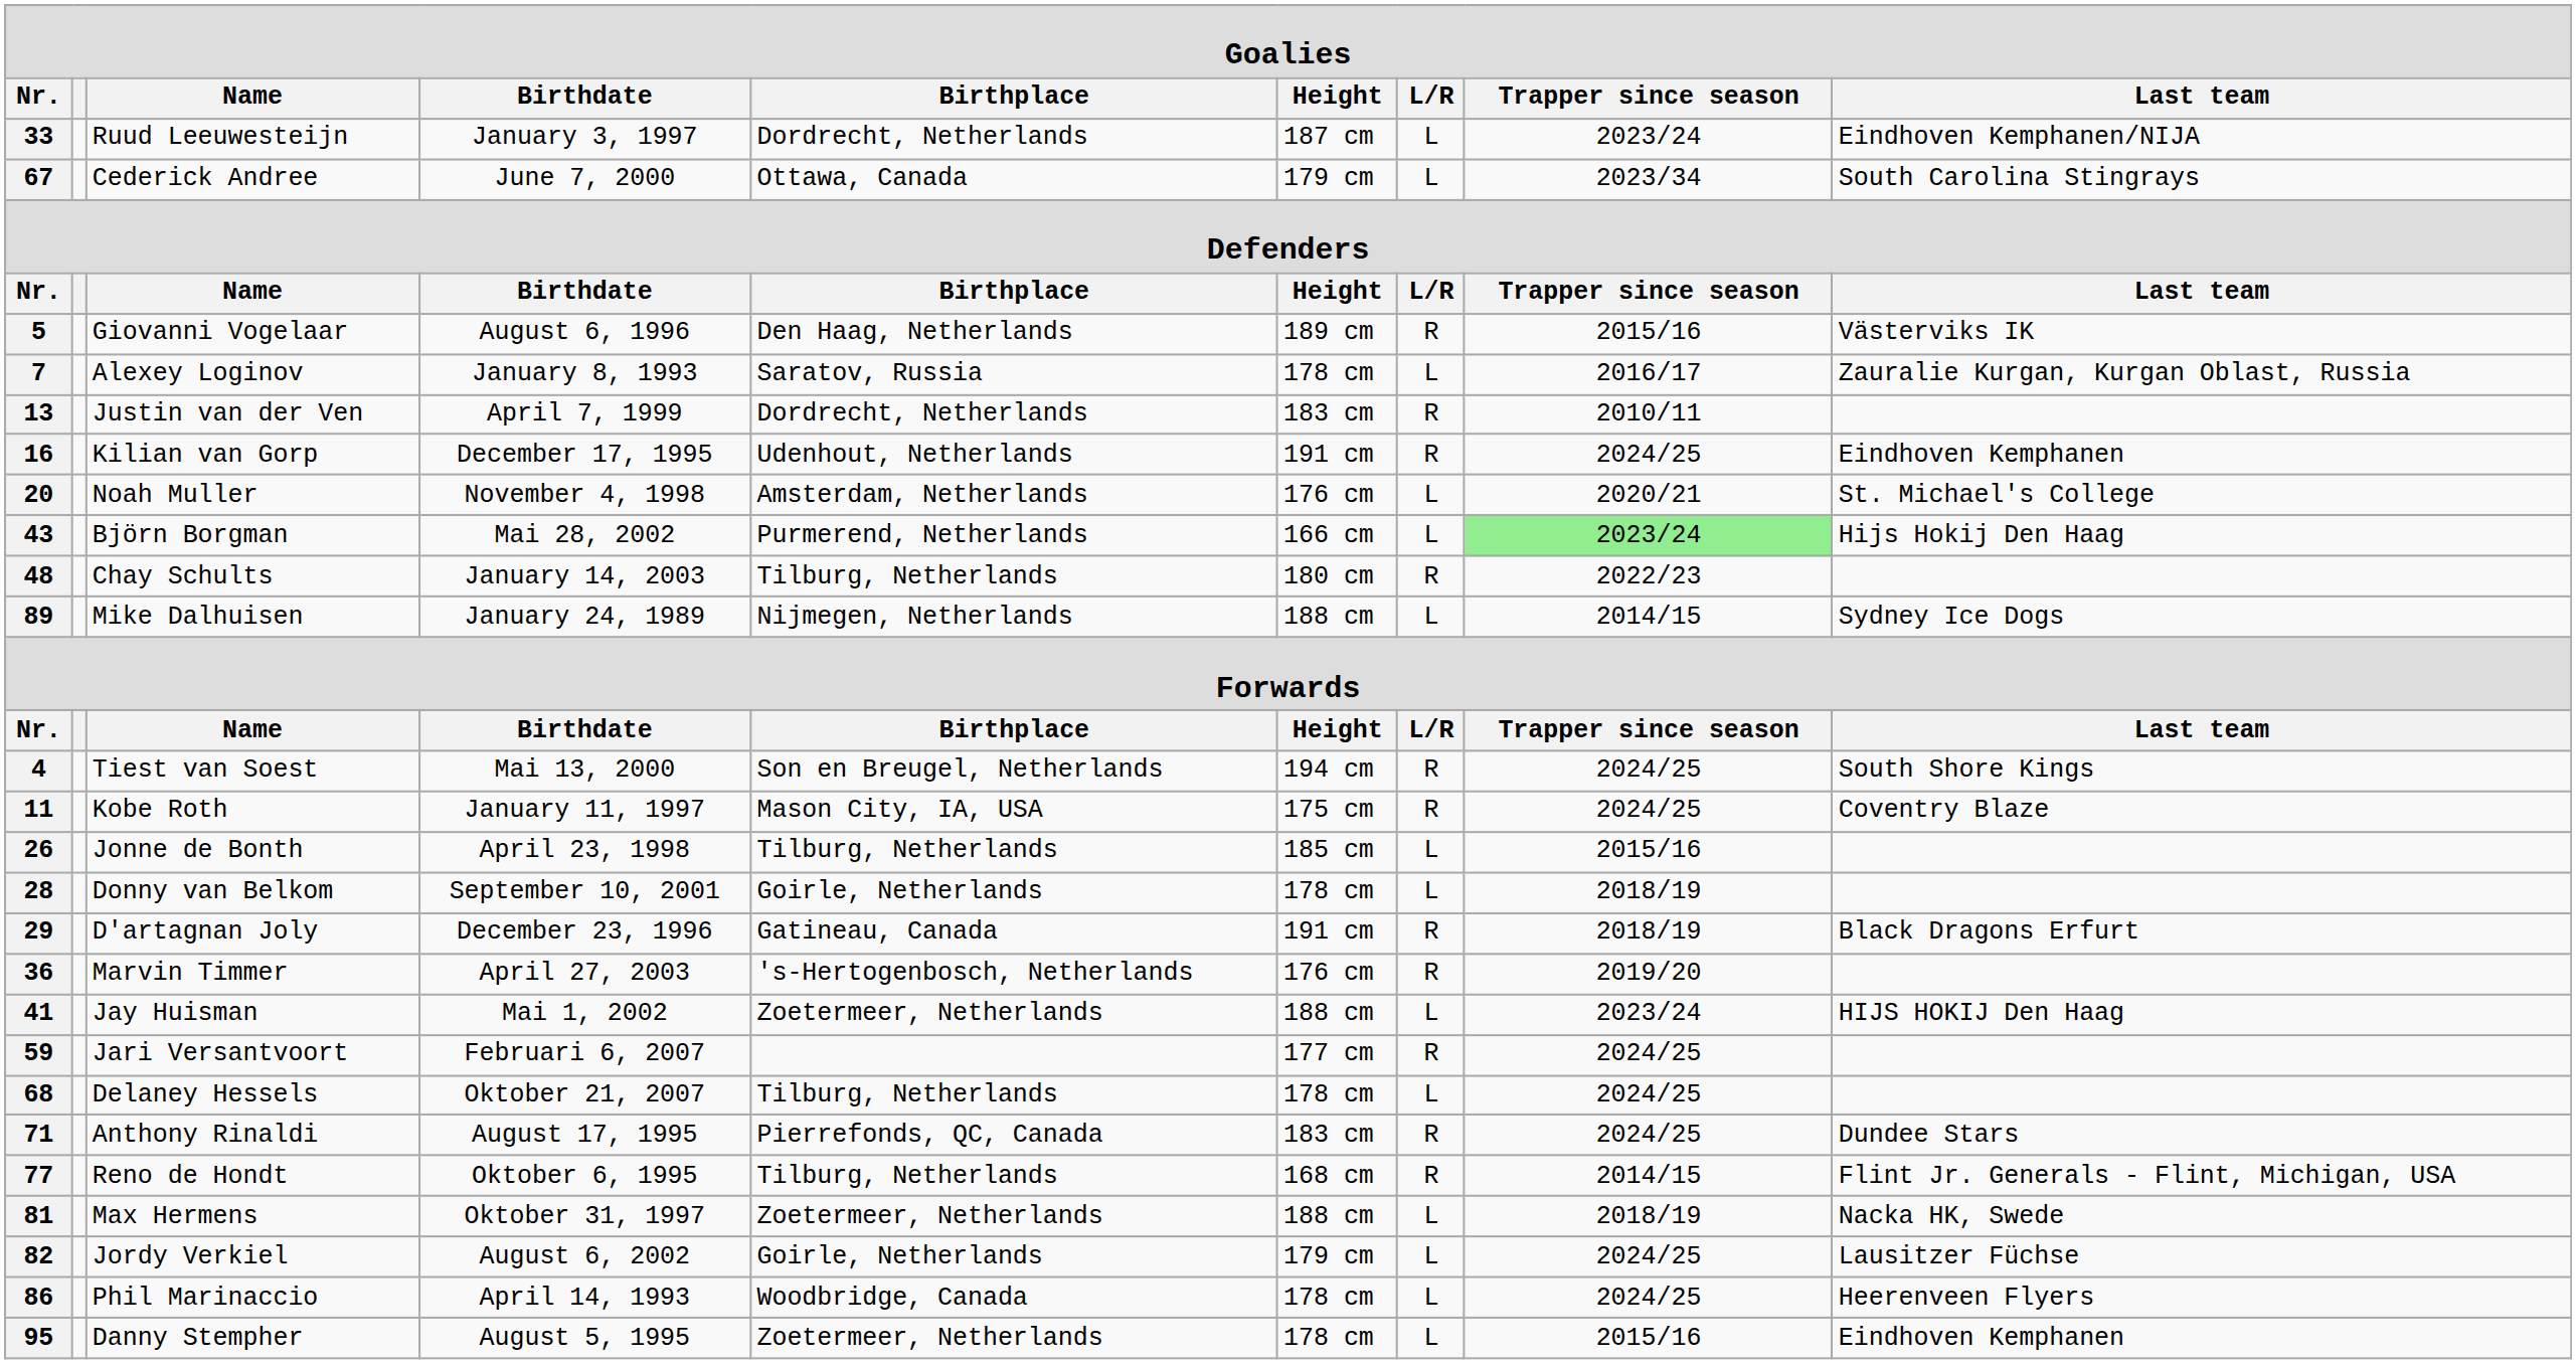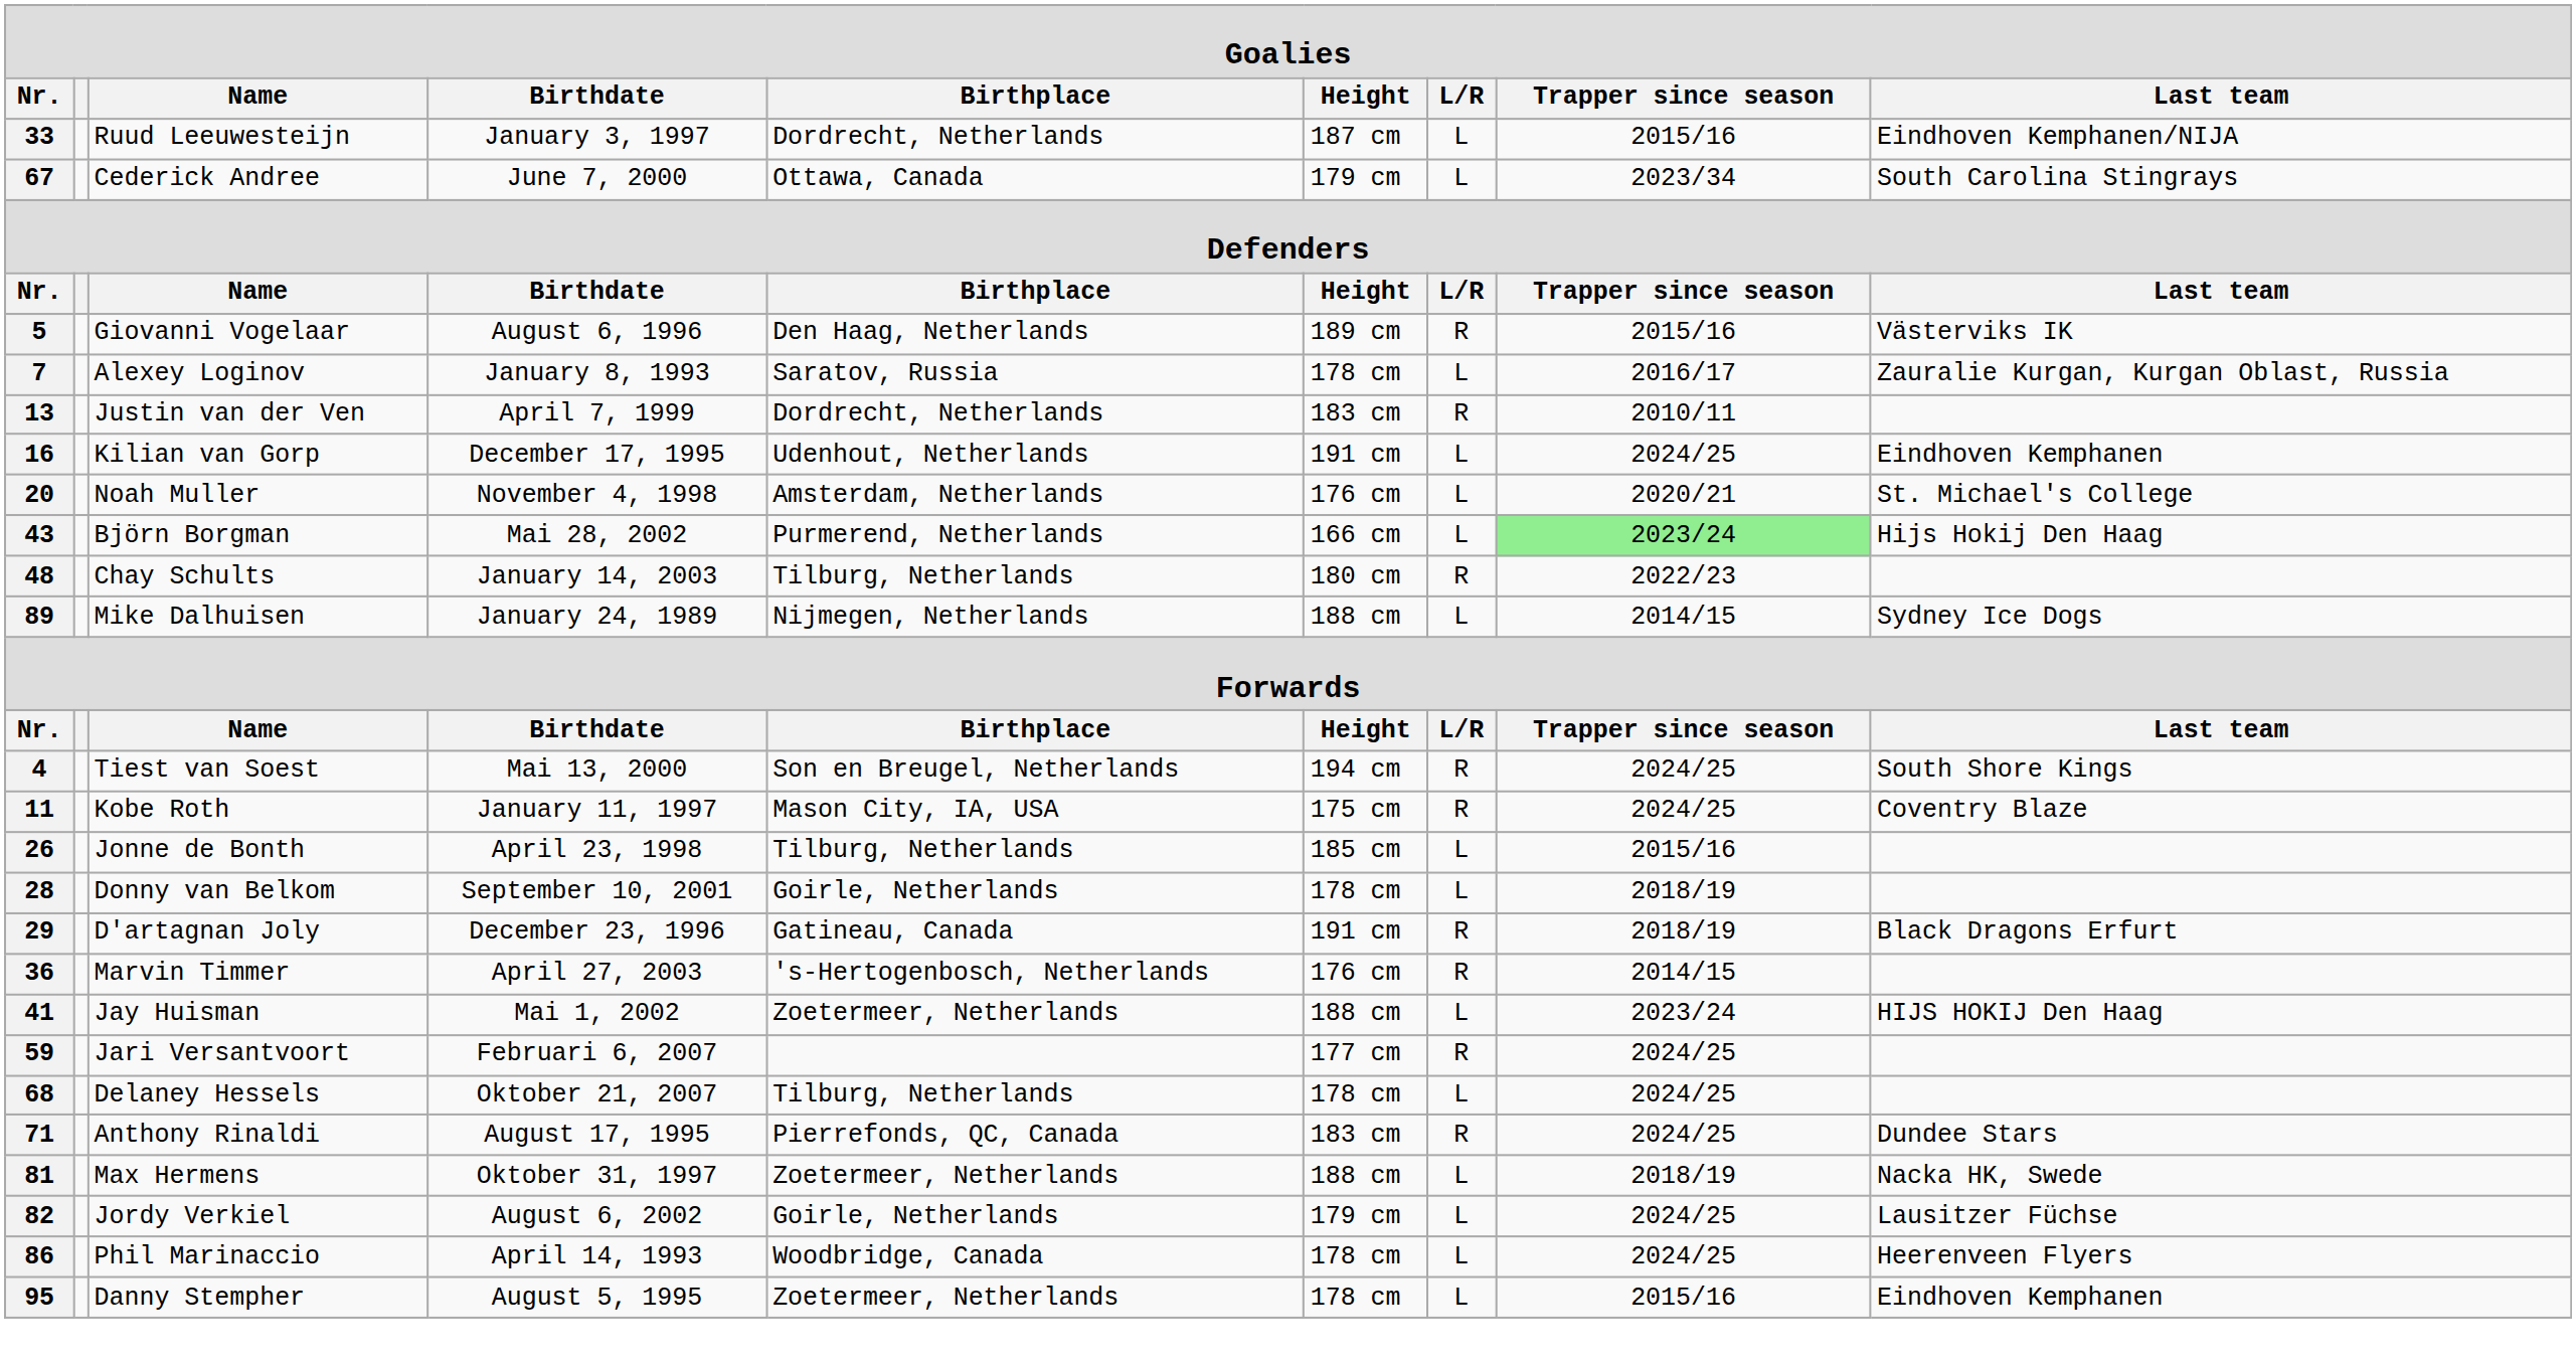 <table class="wikitable" style="width: 100%; font-size: 95%">
 <tr>
 <th colspan="9" style="background-color:#dddddd"><br><big>Goalies</big></th>
 </tr>
 <tr bgcolor="#e8e8e8">
 <th width="">Nr.</th>
 <th width=""></th>
 <th width="">Name</th>
 <th width="">Birthdate</th>
 <th width="">Birthplace</th>
 <th width="">Height</th>
 <th width ="">L/R</th>
 <th width="">Trapper since season</th>
 <th width="">Last team</th>
 </tr>
 <tr>
 <th>33</th>
 <td align="center"></td>
 <td>Ruud Leeuwesteijn</td>
 <td align="center">January 3, 1997</td>
 <td>Dordrecht, Netherlands</td>
 <td>187 cm</td>
 <td align="center">L</td>
-<td align="center">2023/24</td>
+<td align="center">2015/16</td>
 <td>Eindhoven Kemphanen/NIJA</td>
 </tr>
 <tr>
 <th>67</th>
 <td align="center"></td>
 <td>Cederick Andree</td>
 <td align="center">June 7, 2000</td>
 <td>Ottawa, Canada</td>
 <td>179 cm</td>
 <td align="center">L</td>
 <td align="center">2023/34</td>
 <td>South Carolina Stingrays</td>
 </tr>
 <tr>
 <th colspan="9" style="background-color:#dddddd"><br><big>Defenders</big></th>
 </tr>
 <tr bgcolor="#e8e8e8">
 <th width="">Nr.</th>
 <th width=""></th>
 <th width="">Name</th>
 <th width="">Birthdate</th>
 <th width="">Birthplace</th>
 <th width="">Height</th>
 <th width ="">L/R</th>
 <th width="">Trapper since season</th>
 <th width="">Last team</th>
 </tr>
 <tr>
 <th>5</th>
 <td align="center"></td>
 <td>Giovanni Vogelaar</td>
 <td align="center">August 6, 1996</td>
 <td>Den Haag, Netherlands</td>
 <td>189 cm</td>
 <td align="center">R</td>
 <td align="center">2015/16</td>
 <td>Västerviks IK</td>
 </tr>
 <tr>
 <th>7</th>
 <td align="center"></td>
 <td>Alexey Loginov</td>
 <td align="center">January 8, 1993</td>
 <td>Saratov, Russia</td>
 <td>178 cm</td>
 <td align="center">L</td>
 <td align="center">2016/17</td>
 <td>Zauralie Kurgan, Kurgan Oblast, Russia</td>
 </tr>
 <tr>
 <th>13</th>
 <td align="center"></td>
 <td>Justin van der Ven</td>
 <td align="center">April 7, 1999</td>
 <td>Dordrecht, Netherlands</td>
 <td>183 cm</td>
 <td align="center">R</td>
 <td align="center">2010/11</td>
 <td></td>
 </tr>
 <tr>
 <th>16</th>
 <td align="center"></td>
 <td>Kilian van Gorp</td>
 <td align="center">December 17, 1995</td>
 <td>Udenhout, Netherlands</td>
 <td>191 cm</td>
-<td align="center">R</td>
+<td align="center">L</td>
 <td align="center">2024/25</td>
 <td>Eindhoven Kemphanen</td>
 </tr>
 <tr>
 <th>20</th>
 <td align="center"></td>
 <td>Noah Muller</td>
 <td align="center">November 4, 1998</td>
 <td>Amsterdam, Netherlands</td>
 <td>176 cm</td>
 <td align="center">L</td>
 <td align="center">2020/21</td>
 <td>St. Michael's College</td>
 </tr>
 <tr>
 <th>43</th>
 <td align="center"></td>
 <td>Björn Borgman</td>
 <td align="center">Mai 28, 2002</td>
 <td>Purmerend, Netherlands</td>
 <td>166 cm</td>
 <td align="center">L</td>
 <td align="center" style="background: lightgreen;">2023/24</td>
 <td>Hijs Hokij Den Haag</td>
 </tr>
 <tr>
 <th>48</th>
 <td align="center"></td>
 <td>Chay Schults</td>
 <td align="center">January 14, 2003</td>
 <td>Tilburg, Netherlands</td>
 <td>180 cm</td>
 <td align="center">R</td>
 <td align="center">2022/23</td>
 <td></td>
 </tr>
 <tr>
 <th>89</th>
 <td align="center"></td>
 <td>Mike Dalhuisen</td>
 <td align="center">January 24, 1989</td>
 <td>Nijmegen, Netherlands</td>
 <td>188 cm</td>
 <td align="center">L</td>
 <td align="center">2014/15</td>
 <td>Sydney Ice Dogs</td>
 </tr>
 <tr>
 <th colspan="9" style="background-color:#dddddd"><br><big>Forwards</big></th>
 </tr>
 <tr bgcolor="#e8e8e8">
 <th width="">Nr.</th>
 <th width=""></th>
 <th width="">Name</th>
 <th width="">Birthdate</th>
 <th width="">Birthplace</th>
 <th width="">Height</th>
 <th width="">L/R</th>
 <th width="">Trapper since season</th>
 <th width="">Last team</th>
 </tr>
 <tr>
 <th>4</th>
 <td align="center"></td>
 <td>Tiest van Soest</td>
 <td align="center">Mai 13, 2000</td>
 <td>Son en Breugel, Netherlands</td>
 <td>194 cm</td>
 <td align="center">R</td>
 <td align="center">2024/25</td>
 <td>South Shore Kings</td>
 </tr>
 <tr>
 <th>11</th>
 <td align="center"></td>
 <td>Kobe Roth</td>
 <td align="center">January 11, 1997</td>
 <td>Mason City, IA, USA</td>
 <td>175 cm</td>
 <td align="center">R</td>
 <td align="center">2024/25</td>
 <td>Coventry Blaze</td>
 </tr>
 <tr>
 <th>26</th>
 <td align="center"></td>
 <td>Jonne de Bonth</td>
 <td align="center">April 23, 1998</td>
 <td>Tilburg, Netherlands</td>
 <td>185 cm</td>
 <td align="center">L</td>
 <td align="center">2015/16</td>
 <td></td>
 </tr>
 <tr>
 <th>28</th>
 <td align="center"></td>
 <td>Donny van Belkom</td>
 <td align="center">September 10, 2001</td>
 <td>Goirle, Netherlands</td>
 <td>178 cm</td>
 <td align="center">L</td>
 <td align="center">2018/19</td>
 <td></td>
 </tr>
 <tr>
 <th>29</th>
 <td align="center"></td>
 <td>D'artagnan Joly</td>
 <td align="center">December 23, 1996</td>
 <td>Gatineau, Canada</td>
 <td>191 cm</td>
 <td align="center">R</td>
 <td align="center">2018/19</td>
 <td>Black Dragons Erfurt</td>
 </tr>
 <tr>
 <th>36</th>
 <td align="center"></td>
 <td>Marvin Timmer</td>
 <td align="center">April 27, 2003</td>
 <td>'s-Hertogenbosch, Netherlands</td>
 <td>176 cm</td>
 <td align="center">R</td>
-<td align="center">2019/20</td>
+<td align="center">2014/15</td>
 <td></td>
 </tr>
 <tr>
 <th>41</th>
 <td align="center"></td>
 <td>Jay Huisman</td>
 <td align="center">Mai 1, 2002</td>
 <td>Zoetermeer, Netherlands</td>
 <td>188 cm</td>
 <td align="center">L</td>
 <td align="center">2023/24</td>
 <td>HIJS HOKIJ Den Haag</td>
 </tr>
 <tr>
 <th>59</th>
 <td align="center"></td>
 <td>Jari Versantvoort</td>
 <td align="center">Februari 6, 2007</td>
 <td></td>
 <td>177 cm</td>
 <td align="center">R</td>
 <td align="center">2024/25</td>
 <td></td>
 </tr>
 <tr>
 <th>68</th>
 <td align="center"></td>
 <td>Delaney Hessels</td>
 <td align="center">Oktober 21, 2007</td>
 <td>Tilburg, Netherlands</td>
 <td>178 cm</td>
 <td align="center">L</td>
 <td align="center">2024/25</td>
 <td></td>
 </tr>
 <tr>
 <th>71</th>
 <td align="center"></td>
 <td>Anthony Rinaldi</td>
 <td align="center">August 17, 1995</td>
 <td>Pierrefonds, QC, Canada</td>
 <td>183 cm</td>
 <td align="center">R</td>
 <td align="center">2024/25</td>
 <td>Dundee Stars</td>
 </tr>
 <tr>
-<th>77</th>
-<td align="center"></td>
-<td>Reno de Hondt</td>
-<td align="center">Oktober 6, 1995</td>
-<td>Tilburg, Netherlands</td>
-<td>168 cm</td>
-<td align="center">R</td>
-<td align="center">2014/15</td>
-<td>Flint Jr. Generals - Flint, Michigan, USA</td>
-</tr>
-<tr>
 <th>81</th>
 <td align="center"></td>
 <td>Max Hermens</td>
 <td align="center">Oktober 31, 1997</td>
 <td>Zoetermeer, Netherlands</td>
 <td>188 cm</td>
 <td align="center">L</td>
 <td align="center">2018/19</td>
 <td>Nacka HK, Swede</td>
 </tr>
 <tr>
 <th>82</th>
 <td align="center"></td>
 <td>Jordy Verkiel</td>
 <td align="center">August 6, 2002</td>
 <td>Goirle, Netherlands</td>
 <td>179 cm</td>
 <td align="center">L</td>
 <td align="center">2024/25</td>
 <td>Lausitzer Füchse</td>
 </tr>
 <tr>
 <th>86</th>
 <td align="center"></td>
 <td>Phil Marinaccio</td>
 <td align="center">April 14, 1993</td>
 <td>Woodbridge, Canada</td>
 <td>178 cm</td>
 <td align="center">L</td>
 <td align="center">2024/25</td>
 <td>Heerenveen Flyers</td>
 </tr>
 <tr>
 <th>95</th>
 <td align="center"></td>
 <td>Danny Stempher</td>
 <td align="center">August 5, 1995</td>
 <td>Zoetermeer, Netherlands</td>
 <td>178 cm</td>
 <td align="center">L</td>
 <td align="center">2015/16</td>
 <td>Eindhoven Kemphanen</td>
 </tr>
 </table>
